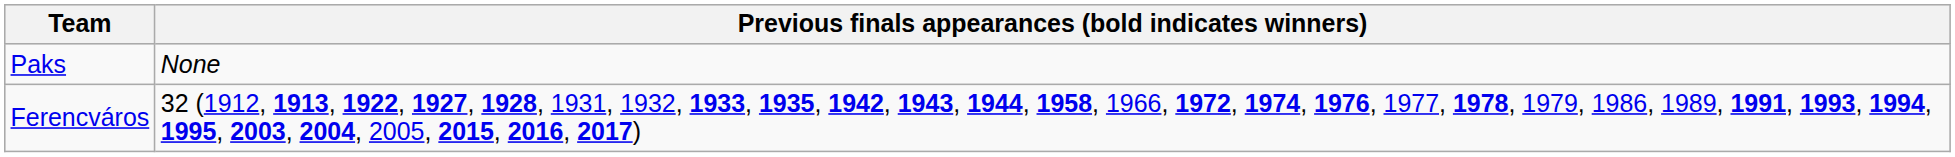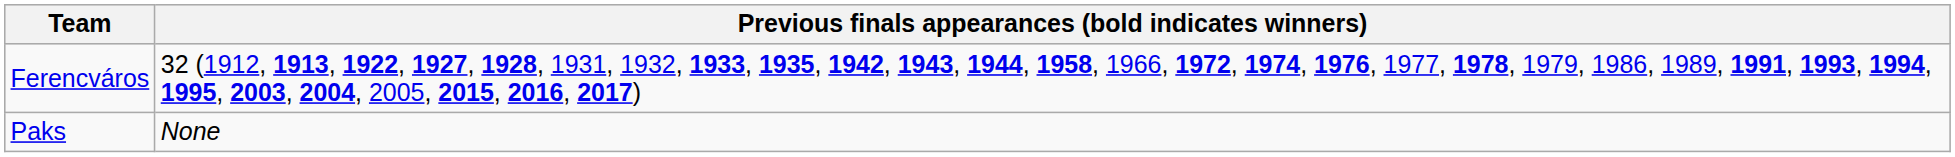 <table class="wikitable">
 <tr>
 <th>Team</th>
 <th>Previous finals appearances (bold indicates winners)</th>
 </tr>
 <tr>
+<td><a href='#'>Ferencváros</a></td>
+<td>32 (<a href='#'>1912</a>, <strong><a href='#'>1913</a></strong>, <strong><a href='#'>1922</a></strong>, <strong><a href='#'>1927</a></strong>, <strong><a href='#'>1928</a></strong>, <a href='#'>1931</a>, <a href='#'>1932</a>, <strong><a href='#'>1933</a></strong>, <strong><a href='#'>1935</a></strong>, <strong><a href='#'>1942</a></strong>, <strong><a href='#'>1943</a></strong>, <strong><a href='#'>1944</a></strong>, <strong><a href='#'>1958</a></strong>, <a href='#'>1966</a>, <strong><a href='#'>1972</a></strong>, <strong><a href='#'>1974</a></strong>, <strong><a href='#'>1976</a></strong>, <a href='#'>1977</a>, <strong><a href='#'>1978</a></strong>, <a href='#'>1979</a>, <a href='#'>1986</a>, <a href='#'>1989</a>, <strong><a href='#'>1991</a></strong>, <strong><a href='#'>1993</a></strong>, <strong><a href='#'>1994</a></strong>, <strong><a href='#'>1995</a></strong>, <strong><a href='#'>2003</a></strong>, <strong><a href='#'>2004</a></strong>, <a href='#'>2005</a>, <strong><a href='#'>2015</a></strong>, <strong><a href='#'>2016</a></strong>, <strong><a href='#'>2017</a></strong>)</td>
+</tr>
+<tr>
 <td><a href='#'>Paks</a></td>
 <td><em>None</em></td>
 </tr>
-<tr>
-<td><a href='#'>Ferencváros</a></td>
-<td>32 (<a href='#'>1912</a>, <strong><a href='#'>1913</a></strong>, <strong><a href='#'>1922</a></strong>, <strong><a href='#'>1927</a></strong>, <strong><a href='#'>1928</a></strong>, <a href='#'>1931</a>, <a href='#'>1932</a>, <strong><a href='#'>1933</a></strong>, <strong><a href='#'>1935</a></strong>, <strong><a href='#'>1942</a></strong>, <strong><a href='#'>1943</a></strong>, <strong><a href='#'>1944</a></strong>, <strong><a href='#'>1958</a></strong>, <a href='#'>1966</a>, <strong><a href='#'>1972</a></strong>, <strong><a href='#'>1974</a></strong>, <strong><a href='#'>1976</a></strong>, <a href='#'>1977</a>, <strong><a href='#'>1978</a></strong>, <a href='#'>1979</a>, <a href='#'>1986</a>, <a href='#'>1989</a>, <strong><a href='#'>1991</a></strong>, <strong><a href='#'>1993</a></strong>, <strong><a href='#'>1994</a></strong>, <strong><a href='#'>1995</a></strong>, <strong><a href='#'>2003</a></strong>, <strong><a href='#'>2004</a></strong>, <a href='#'>2005</a>, <strong><a href='#'>2015</a></strong>, <strong><a href='#'>2016</a></strong>, <strong><a href='#'>2017</a></strong>)</td>
-</tr>
 </table>
